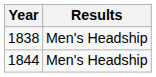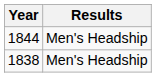 <table class="wikitable">
 <tr>
 <th>Year</th>
 <th>Results</th>
 </tr>
 <tr>
+<td>1844</td>
+<td>Men's Headship</td>
+</tr>
+<tr>
 <td>1838</td>
 <td>Men's Headship</td>
 </tr>
-<tr>
-<td>1844</td>
-<td>Men's Headship</td>
-</tr>
 </table>
